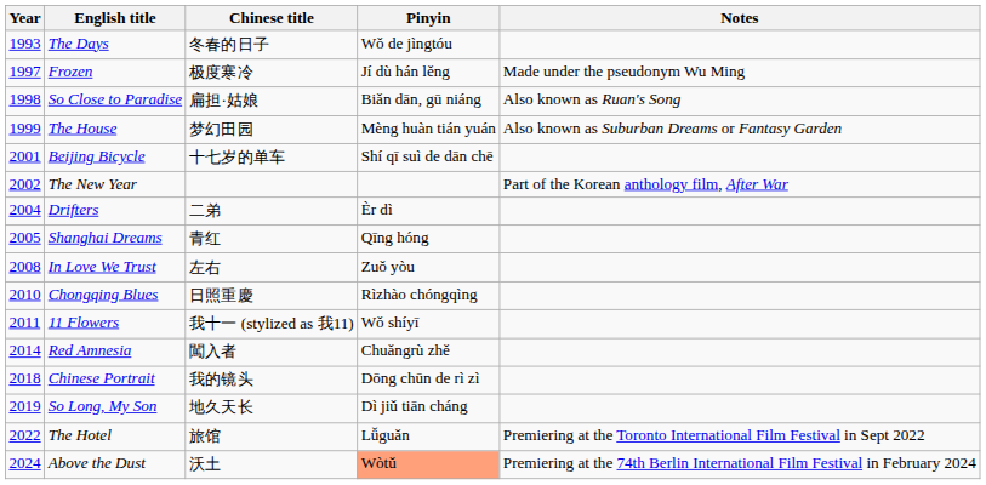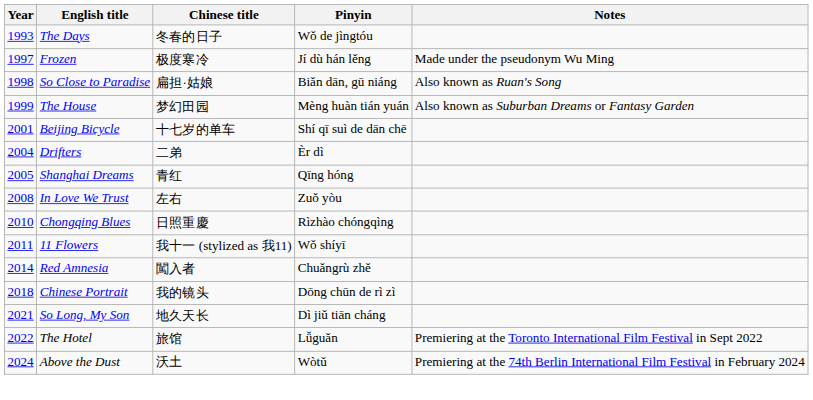 <table class="wikitable sortable sortable">
 <tr>
 <th>Year</th>
 <th>English title</th>
 <th>Chinese title</th>
 <th>Pinyin</th>
 <th class="unsortable">Notes</th>
 </tr>
 <tr>
 <td align="left" valign="top"><a href='#'>1993</a></td>
 <td align="left" valign="top"><em><a href='#'>The Days</a></em></td>
 <td align="left" valign="top">冬春的日子</td>
 <td align="left" valign="top">Wǒ de jìngtóu</td>
 <td align="left" valign="top"></td>
 </tr>
 <tr>
 <td align="left" valign="top"><a href='#'>1997</a></td>
 <td align="left" valign="top"><em><a href='#'>Frozen</a></em></td>
 <td align="left" valign="top">极度寒冷</td>
 <td align="left" valign="top">Jí dù hán lěng</td>
 <td align="left" valign="top">Made under the pseudonym Wu Ming</td>
 </tr>
 <tr>
 <td align="left" valign="top"><a href='#'>1998</a></td>
 <td align="left" valign="top"><em><a href='#'>So Close to Paradise</a></em></td>
 <td align="left" valign="top">扁担·姑娘</td>
 <td align="left" valign="top">Biǎn dān, gū niáng</td>
 <td align="left" valign="top">Also known as <em>Ruan's Song</em></td>
 </tr>
 <tr>
 <td align="left" valign="top"><a href='#'>1999</a></td>
 <td align="left" valign="top"><em><a href='#'>The House</a></em></td>
 <td align="left" valign="top">梦幻田园</td>
 <td align="left" valign="top">Mèng huàn tián yuán</td>
 <td align="left" valign="top">Also known as <em>Suburban Dreams</em> or <em>Fantasy Garden</em></td>
 </tr>
 <tr>
 <td align="left" valign="top"><a href='#'>2001</a></td>
 <td align="left" valign="top"><em><a href='#'>Beijing Bicycle</a></em></td>
 <td align="left" valign="top">十七岁的单车</td>
 <td align="left" valign="top">Shí qī suì de dān chē</td>
 <td align="left" valign="top"></td>
-</tr>
-<tr>
-<td align="left" valign="top"><a href='#'>2002</a></td>
-<td align="left" valign="top"><em>The New Year</em></td>
-<td align="left" valign="top"></td>
-<td align="left" valign="top"></td>
-<td align="left" valign="top">Part of the Korean <a href='#'>anthology film</a>, <em><a href='#'>After War</a></em></td>
 </tr>
 <tr>
 <td align="left" valign="top"><a href='#'>2004</a></td>
 <td align="left" valign="top"><em><a href='#'>Drifters</a></em></td>
 <td align="left" valign="top">二弟</td>
 <td align="left" valign="top">Èr dì</td>
 <td align="left" valign="top"></td>
 </tr>
 <tr>
 <td align="left" valign="top"><a href='#'>2005</a></td>
 <td align="left" valign="top"><em><a href='#'>Shanghai Dreams</a></em></td>
 <td align="left" valign="top">青红</td>
 <td align="left" valign="top">Qīng hóng</td>
 <td align="left" valign="top"></td>
 </tr>
 <tr>
 <td align="left" valign="top"><a href='#'>2008</a></td>
 <td align="left" valign="top"><em><a href='#'>In Love We Trust</a></em></td>
 <td align="left" valign="top">左右</td>
 <td align="left" valign="top">Zuǒ yòu</td>
 <td align="left" valign="top"></td>
 </tr>
 <tr>
 <td align="left" valign="top"><a href='#'>2010</a></td>
 <td align="left" valign="top"><em><a href='#'>Chongqing Blues</a></em></td>
 <td align="left" valign="top">日照重慶</td>
 <td align="left" valign="top">Rìzhào chóngqìng</td>
 <td align="left" valign="top"></td>
 </tr>
 <tr>
 <td align="left" valign="top"><a href='#'>2011</a></td>
 <td align="left" valign="top"><em><a href='#'>11 Flowers</a></em></td>
 <td align="left" valign="top">我十一 (stylized as 我11)</td>
 <td align="left" valign="top">Wǒ shíyī</td>
 <td align="left" valign="top"></td>
 </tr>
 <tr>
 <td align="left" valign="top"><a href='#'>2014</a></td>
 <td align="left" valign="top"><em><a href='#'>Red Amnesia</a></em></td>
 <td align="left" valign="top">闖入者</td>
 <td align="left" valign="top">Chuǎngrù zhě</td>
 <td align="left" valign="top"></td>
 </tr>
 <tr>
 <td align="left" valign="top"><a href='#'>2018</a></td>
 <td align="left" valign="top"><em><a href='#'>Chinese Portrait</a></em></td>
 <td align="left" valign="top">我的镜头</td>
 <td align="left" valign="top">Dōng chūn de rì zì</td>
 <td align="left" valign="top"></td>
 </tr>
 <tr>
-<td align="left" valign="top"><a href='#'>2019</a></td>
+<td align="left" valign="top"><a href='#'>2021</a></td>
 <td align="left" valign="top"><em><a href='#'>So Long, My Son</a></em></td>
 <td align="left" valign="top">地久天长</td>
 <td align="left" valign="top">Dì jiǔ tiān cháng</td>
 <td align="left" valign="top"></td>
 </tr>
 <tr>
 <td align="left" valign="top"><a href='#'>2022</a></td>
 <td align="left" valign="top"><em>The Hotel</em></td>
 <td align="left" valign="top">旅馆</td>
 <td align="left" valign="top">Lǚguǎn</td>
 <td align="left" valign="top">Premiering at the <a href='#'>Toronto International Film Festival</a> in Sept 2022</td>
 </tr>
 <tr>
 <td align="left" valign="top"><a href='#'>2024</a></td>
 <td align="left" valign="top"><em>Above the Dust</em></td>
 <td align="left" valign="top">沃土</td>
-<td align="left" valign="top" style="background: lightsalmon;">Wòtǔ</td>
+<td align="left" valign="top">Wòtǔ</td>
 <td align="left" valign="top">Premiering at the <a href='#'>74th Berlin International Film Festival</a> in February 2024</td>
 </tr>
 </table>
